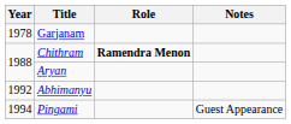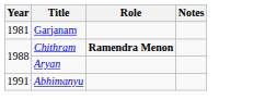 <table class="wikitable sortable">
 <tr>
 <th>Year</th>
 <th>Title</th>
 <th>Role</th>
 <th>Notes</th>
 </tr>
 <tr>
-<td>1978</td>
+<td>1981</td>
 <td><a href='#'>Garjanam</a></td>
 <td></td>
 <td></td>
 </tr>
 <tr>
 <td rowspan="2">1988</td>
 <td><em><a href='#'>Chithram</a></em></td>
 <td><strong>Ramendra Menon</strong></td>
 <td></td>
 </tr>
 <tr>
 <td><em><a href='#'>Aryan</a></em></td>
 <td></td>
 <td></td>
 </tr>
 <tr>
-<td>1992</td>
+<td>1991</td>
 <td><em><a href='#'>Abhimanyu</a></em></td>
 <td></td>
 <td></td>
 </tr>
-<tr>
-<td>1994</td>
-<td><em><a href='#'>Pingami</a></em></td>
-<td></td>
-<td>Guest Appearance</td>
-</tr>
 </table>
